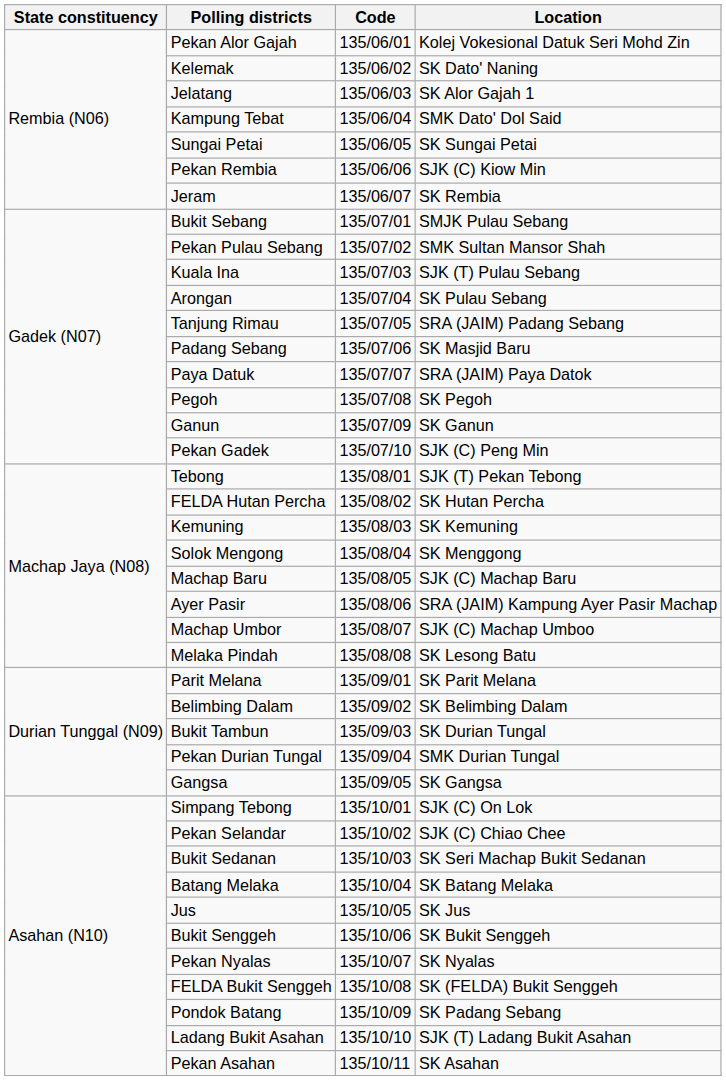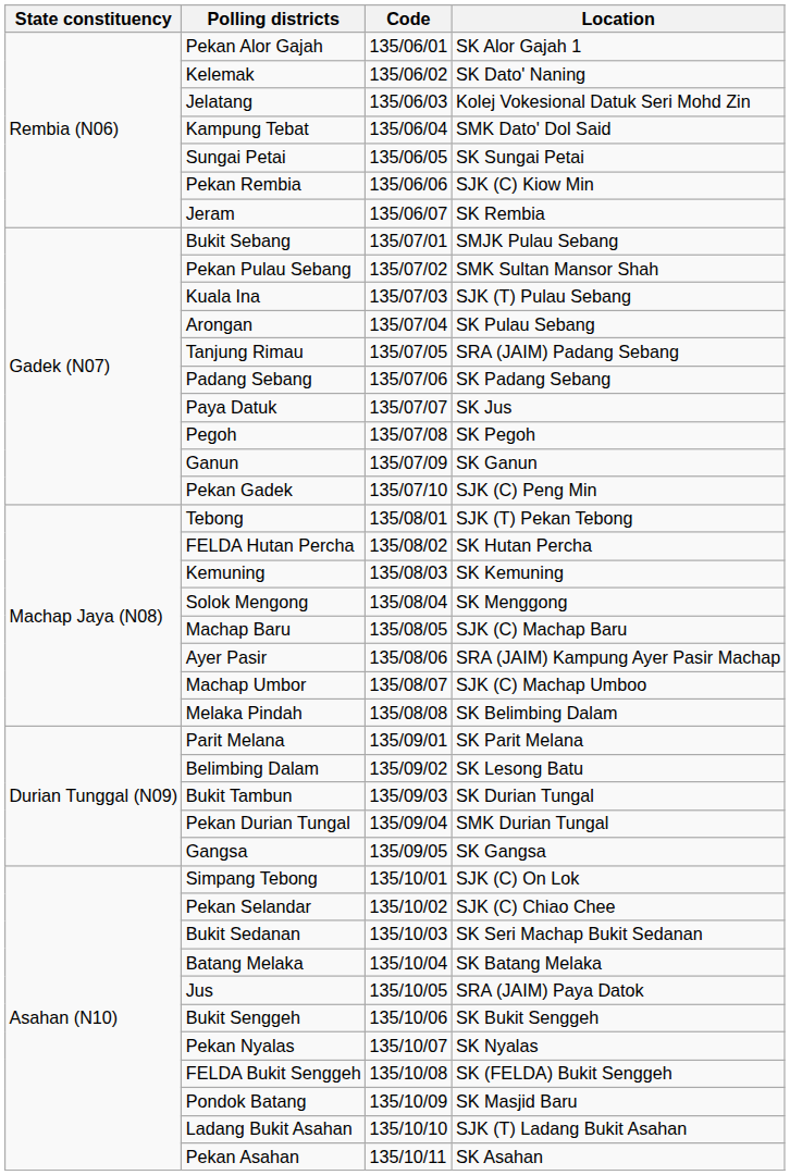 <table class="wikitable sortable mw-collapsible" style="white-space:nowrap;font-size:85%">
 <tr>
 <th>State constituency</th>
 <th>Polling districts</th>
 <th>Code</th>
 <th>Location</th>
 </tr>
 <tr>
 <td rowspan="7">Rembia (N06)</td>
 <td>Pekan Alor Gajah</td>
 <td>135/06/01</td>
-<td>Kolej Vokesional Datuk Seri Mohd Zin</td>
+<td>SK Alor Gajah 1</td>
 </tr>
 <tr>
 <td>Kelemak</td>
 <td>135/06/02</td>
 <td>SK Dato' Naning</td>
 </tr>
 <tr>
 <td>Jelatang</td>
 <td>135/06/03</td>
-<td>SK Alor Gajah 1</td>
+<td>Kolej Vokesional Datuk Seri Mohd Zin</td>
 </tr>
 <tr>
 <td>Kampung Tebat</td>
 <td>135/06/04</td>
 <td>SMK Dato' Dol Said</td>
 </tr>
 <tr>
 <td>Sungai Petai</td>
 <td>135/06/05</td>
 <td>SK Sungai Petai</td>
 </tr>
 <tr>
 <td>Pekan Rembia</td>
 <td>135/06/06</td>
 <td>SJK (C) Kiow Min</td>
 </tr>
 <tr>
 <td>Jeram</td>
 <td>135/06/07</td>
 <td>SK Rembia</td>
 </tr>
 <tr>
 <td rowspan="10">Gadek (N07)</td>
 <td>Bukit Sebang</td>
 <td>135/07/01</td>
 <td>SMJK Pulau Sebang</td>
 </tr>
 <tr>
 <td>Pekan Pulau Sebang</td>
 <td>135/07/02</td>
 <td>SMK Sultan Mansor Shah</td>
 </tr>
 <tr>
 <td>Kuala Ina</td>
 <td>135/07/03</td>
 <td>SJK (T) Pulau Sebang</td>
 </tr>
 <tr>
 <td>Arongan</td>
 <td>135/07/04</td>
 <td>SK Pulau Sebang</td>
 </tr>
 <tr>
 <td>Tanjung Rimau</td>
 <td>135/07/05</td>
 <td>SRA (JAIM) Padang Sebang</td>
 </tr>
 <tr>
 <td>Padang Sebang</td>
 <td>135/07/06</td>
-<td>SK Masjid Baru</td>
+<td>SK Padang Sebang</td>
 </tr>
 <tr>
 <td>Paya Datuk</td>
 <td>135/07/07</td>
-<td>SRA (JAIM) Paya Datok</td>
+<td>SK Jus</td>
 </tr>
 <tr>
 <td>Pegoh</td>
 <td>135/07/08</td>
 <td>SK Pegoh</td>
 </tr>
 <tr>
 <td>Ganun</td>
 <td>135/07/09</td>
 <td>SK Ganun</td>
 </tr>
 <tr>
 <td>Pekan Gadek</td>
 <td>135/07/10</td>
 <td>SJK (C) Peng Min</td>
 </tr>
 <tr>
 <td rowspan="8">Machap Jaya (N08)</td>
 <td>Tebong</td>
 <td>135/08/01</td>
 <td>SJK (T) Pekan Tebong</td>
 </tr>
 <tr>
 <td>FELDA Hutan Percha</td>
 <td>135/08/02</td>
 <td>SK Hutan Percha</td>
 </tr>
 <tr>
 <td>Kemuning</td>
 <td>135/08/03</td>
 <td>SK Kemuning</td>
 </tr>
 <tr>
 <td>Solok Mengong</td>
 <td>135/08/04</td>
 <td>SK Menggong</td>
 </tr>
 <tr>
 <td>Machap Baru</td>
 <td>135/08/05</td>
 <td>SJK (C) Machap Baru</td>
 </tr>
 <tr>
 <td>Ayer Pasir</td>
 <td>135/08/06</td>
 <td>SRA (JAIM) Kampung Ayer Pasir Machap</td>
 </tr>
 <tr>
 <td>Machap Umbor</td>
 <td>135/08/07</td>
 <td>SJK (C) Machap Umboo</td>
 </tr>
 <tr>
 <td>Melaka Pindah</td>
 <td>135/08/08</td>
-<td>SK Lesong Batu</td>
+<td>SK Belimbing Dalam</td>
 </tr>
 <tr>
 <td rowspan="5">Durian Tunggal (N09)</td>
 <td>Parit Melana</td>
 <td>135/09/01</td>
 <td>SK Parit Melana</td>
 </tr>
 <tr>
 <td>Belimbing Dalam</td>
 <td>135/09/02</td>
-<td>SK Belimbing Dalam</td>
+<td>SK Lesong Batu</td>
 </tr>
 <tr>
 <td>Bukit Tambun</td>
 <td>135/09/03</td>
 <td>SK Durian Tungal</td>
 </tr>
 <tr>
 <td>Pekan Durian Tungal</td>
 <td>135/09/04</td>
 <td>SMK Durian Tungal</td>
 </tr>
 <tr>
 <td>Gangsa</td>
 <td>135/09/05</td>
 <td>SK Gangsa</td>
 </tr>
 <tr>
 <td rowspan="11">Asahan (N10)</td>
 <td>Simpang Tebong</td>
 <td>135/10/01</td>
 <td>SJK (C) On Lok</td>
 </tr>
 <tr>
 <td>Pekan Selandar</td>
 <td>135/10/02</td>
 <td>SJK (C) Chiao Chee</td>
 </tr>
 <tr>
 <td>Bukit Sedanan</td>
 <td>135/10/03</td>
 <td>SK Seri Machap Bukit Sedanan</td>
 </tr>
 <tr>
 <td>Batang Melaka</td>
 <td>135/10/04</td>
 <td>SK Batang Melaka</td>
 </tr>
 <tr>
 <td>Jus</td>
 <td>135/10/05</td>
-<td>SK Jus</td>
+<td>SRA (JAIM) Paya Datok</td>
 </tr>
 <tr>
 <td>Bukit Senggeh</td>
 <td>135/10/06</td>
 <td>SK Bukit Senggeh</td>
 </tr>
 <tr>
 <td>Pekan Nyalas</td>
 <td>135/10/07</td>
 <td>SK Nyalas</td>
 </tr>
 <tr>
 <td>FELDA Bukit Senggeh</td>
 <td>135/10/08</td>
 <td>SK (FELDA) Bukit Senggeh</td>
 </tr>
 <tr>
 <td>Pondok Batang</td>
 <td>135/10/09</td>
-<td>SK Padang Sebang</td>
+<td>SK Masjid Baru</td>
 </tr>
 <tr>
 <td>Ladang Bukit Asahan</td>
 <td>135/10/10</td>
 <td>SJK (T) Ladang Bukit Asahan</td>
 </tr>
 <tr>
 <td>Pekan Asahan</td>
 <td>135/10/11</td>
 <td>SK Asahan</td>
 </tr>
 <tr>
 </tr>
 </table>
